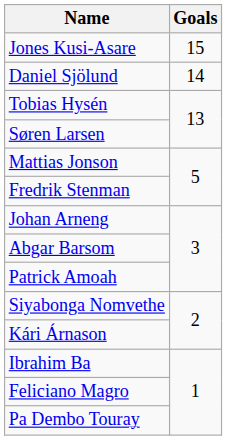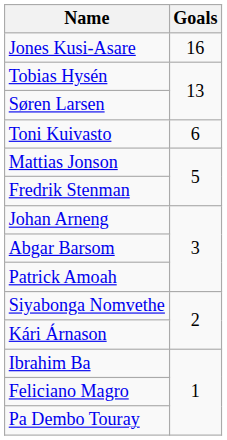 <table class="wikitable">
 <tr>
 <th>Name</th>
 <th>Goals</th>
 </tr>
 <tr>
 <td> <a href='#'>Jones Kusi-Asare</a></td>
-<td align=center>15</td>
-</tr>
-<tr>
-<td> <a href='#'>Daniel Sjölund</a></td>
-<td align=center>14</td>
+<td align=center>16</td>
 </tr>
 <tr>
 <td> <a href='#'>Tobias Hysén</a></td>
 <td rowspan="2" style="text-align:center;">13</td>
 </tr>
 <tr>
 <td> <a href='#'>Søren Larsen</a></td>
+</tr>
+<tr>
+<td> <a href='#'>Toni Kuivasto</a></td>
+<td style="text-align:center;">6</td>
 </tr>
 <tr>
 <td> <a href='#'>Mattias Jonson</a></td>
 <td rowspan="2" style="text-align:center;">5</td>
 </tr>
 <tr>
 <td> <a href='#'>Fredrik Stenman</a></td>
 </tr>
 <tr>
 <td> <a href='#'>Johan Arneng</a></td>
 <td rowspan="3" style="text-align:center;">3</td>
 </tr>
 <tr>
 <td> <a href='#'>Abgar Barsom</a></td>
 </tr>
 <tr>
 <td> <a href='#'>Patrick Amoah</a></td>
 </tr>
 <tr>
 <td> <a href='#'>Siyabonga Nomvethe</a></td>
 <td rowspan="2" style="text-align:center;">2</td>
 </tr>
 <tr>
 <td> <a href='#'>Kári Árnason</a></td>
 </tr>
 <tr>
 <td> <a href='#'>Ibrahim Ba</a></td>
 <td rowspan="3" style="text-align:center;">1</td>
 </tr>
 <tr>
 <td> <a href='#'>Feliciano Magro</a></td>
 </tr>
 <tr>
 <td> <a href='#'>Pa Dembo Touray</a></td>
 </tr>
 </table>
